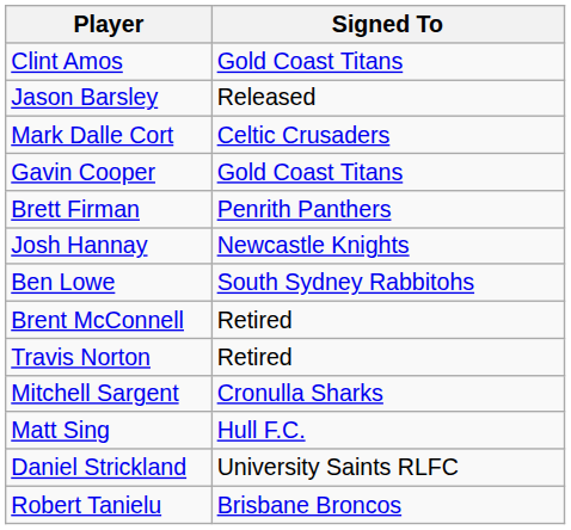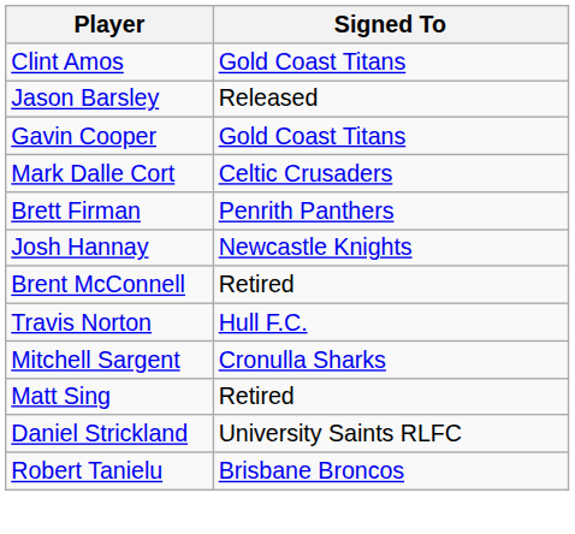 <table class="wikitable" style="font-size:90%">
 <tr style="background:#efefef;">
 <th style="width:120px;">Player</th>
 <th style="width:210px;">Signed To</th>
 </tr>
 <tr>
 <td><a href='#'>Clint Amos</a></td>
 <td> <a href='#'>Gold Coast Titans</a></td>
 </tr>
 <tr>
 <td><a href='#'>Jason Barsley</a></td>
 <td>Released</td>
 </tr>
 <tr>
+<td><a href='#'>Gavin Cooper</a></td>
+<td> <a href='#'>Gold Coast Titans</a></td>
+</tr>
+<tr>
 <td><a href='#'>Mark Dalle Cort</a></td>
 <td> <a href='#'>Celtic Crusaders</a></td>
-</tr>
-<tr>
-<td><a href='#'>Gavin Cooper</a></td>
-<td> <a href='#'>Gold Coast Titans</a></td>
 </tr>
 <tr>
 <td><a href='#'>Brett Firman</a></td>
 <td> <a href='#'>Penrith Panthers</a></td>
 </tr>
 <tr>
 <td><a href='#'>Josh Hannay</a></td>
 <td> <a href='#'>Newcastle Knights</a></td>
 </tr>
 <tr>
-<td><a href='#'>Ben Lowe</a></td>
-<td> <a href='#'>South Sydney Rabbitohs</a></td>
-</tr>
-<tr>
 <td><a href='#'>Brent McConnell</a></td>
 <td>Retired</td>
 </tr>
 <tr>
 <td><a href='#'>Travis Norton</a></td>
-<td>Retired</td>
+<td> <a href='#'>Hull F.C.</a></td>
 </tr>
 <tr>
 <td><a href='#'>Mitchell Sargent</a></td>
 <td> <a href='#'>Cronulla Sharks</a></td>
 </tr>
 <tr>
 <td><a href='#'>Matt Sing</a></td>
-<td> <a href='#'>Hull F.C.</a></td>
+<td>Retired</td>
 </tr>
 <tr>
 <td><a href='#'>Daniel Strickland</a></td>
 <td> University Saints RLFC</td>
 </tr>
 <tr>
 <td><a href='#'>Robert Tanielu</a></td>
 <td> <a href='#'>Brisbane Broncos</a></td>
 </tr>
 </table>
